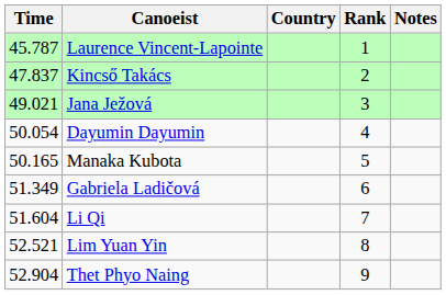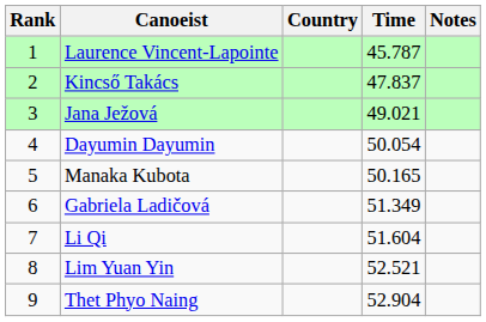 <table class="wikitable" style="text-align:center">
 <tr>
-<th>Time</th>
+<th>Rank</th>
 <th>Canoeist</th>
 <th>Country</th>
-<th>Rank</th>
+<th>Time</th>
 <th>Notes</th>
 </tr>
 <tr bgcolor=bbffbb>
-<td>45.787</td>
+<td>1</td>
 <td align="left"><a href='#'>Laurence Vincent-Lapointe</a></td>
 <td align="left"></td>
-<td>1</td>
+<td>45.787</td>
 <td></td>
 </tr>
 <tr bgcolor=bbffbb>
-<td>47.837</td>
+<td>2</td>
 <td align="left"><a href='#'>Kincső Takács</a></td>
 <td align="left"></td>
-<td>2</td>
+<td>47.837</td>
 <td></td>
 </tr>
 <tr bgcolor=bbffbb>
-<td>49.021</td>
+<td>3</td>
 <td align="left"><a href='#'>Jana Ježová</a></td>
 <td align="left"></td>
-<td>3</td>
+<td>49.021</td>
 <td></td>
 </tr>
 <tr>
-<td>50.054</td>
+<td>4</td>
 <td align="left"><a href='#'>Dayumin Dayumin</a></td>
 <td align="left"></td>
-<td>4</td>
+<td>50.054</td>
 <td></td>
 </tr>
 <tr>
-<td>50.165</td>
+<td>5</td>
 <td align="left">Manaka Kubota</td>
 <td align="left"></td>
-<td>5</td>
+<td>50.165</td>
 <td></td>
 </tr>
 <tr>
-<td>51.349</td>
+<td>6</td>
 <td align="left"><a href='#'>Gabriela Ladičová</a></td>
 <td align="left"></td>
-<td>6</td>
+<td>51.349</td>
 <td></td>
 </tr>
 <tr>
-<td>51.604</td>
+<td>7</td>
 <td align="left"><a href='#'>Li Qi</a></td>
 <td align="left"></td>
-<td>7</td>
+<td>51.604</td>
 <td></td>
 </tr>
 <tr>
-<td>52.521</td>
+<td>8</td>
 <td align="left"><a href='#'>Lim Yuan Yin</a></td>
 <td align="left"></td>
-<td>8</td>
+<td>52.521</td>
 <td></td>
 </tr>
 <tr>
-<td>52.904</td>
+<td>9</td>
 <td align="left"><a href='#'>Thet Phyo Naing</a></td>
 <td align="left"></td>
-<td>9</td>
+<td>52.904</td>
 <td></td>
 </tr>
 </table>
